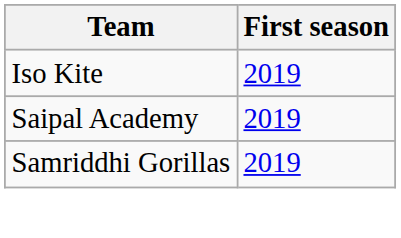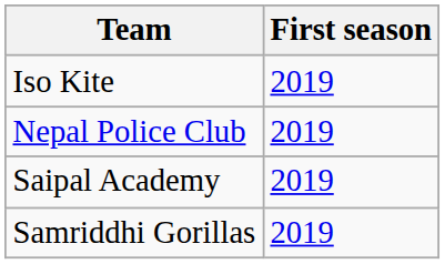 <table class="wikitable">
 <tr>
 <th>Team</th>
 <th>First season</th>
 </tr>
 <tr>
 <td>Iso Kite</td>
+<td><a href='#'>2019</a></td>
+</tr>
+<tr>
+<td><a href='#'>Nepal Police Club</a></td>
 <td><a href='#'>2019</a></td>
 </tr>
 <tr>
 <td>Saipal Academy</td>
 <td><a href='#'>2019</a></td>
 </tr>
 <tr>
 <td>Samriddhi Gorillas</td>
 <td><a href='#'>2019</a></td>
 </tr>
 </table>
